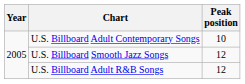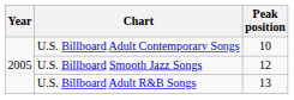 <table class="wikitable sortable">
 <tr>
 <th>Year</th>
 <th>Chart</th>
 <th>Peak<br>position</th>
 </tr>
 <tr>
 <td rowspan="3">2005</td>
 <td>U.S. <a href='#'>Billboard</a> <a href='#'>Adult Contemporary Songs</a></td>
 <td align="center">10</td>
 </tr>
 <tr>
 <td>U.S. <a href='#'>Billboard</a> <a href='#'>Smooth Jazz Songs</a></td>
 <td align="center">12</td>
 </tr>
 <tr>
 <td>U.S. <a href='#'>Billboard</a> <a href='#'>Adult R&B Songs</a></td>
-<td align="center">12</td>
+<td align="center">13</td>
 </tr>
 </table>
